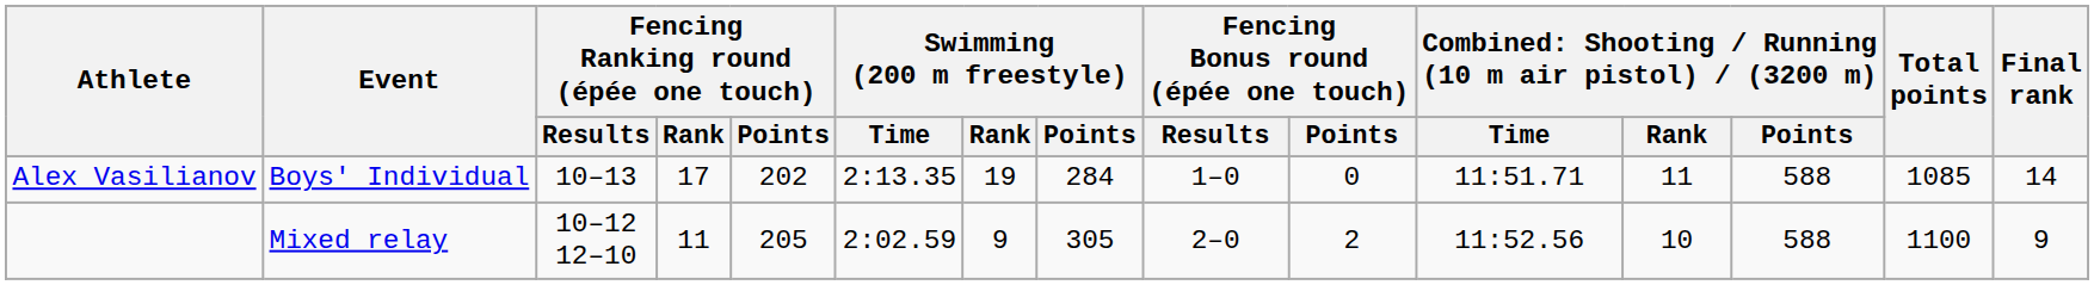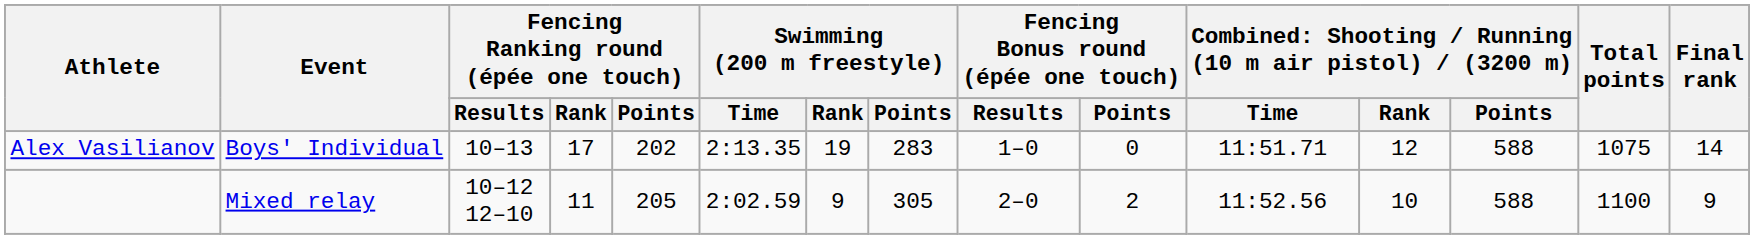 <table class="wikitable" style="font-size:90%;">
 <tr>
 <th rowspan=2>Athlete</th>
 <th rowspan=2>Event</th>
 <th colspan=3>Fencing<br>Ranking round<br><span>(épée one touch)</span></th>
 <th colspan=3>Swimming<br><span>(200 m freestyle)</span></th>
 <th colspan=2>Fencing<br>Bonus round<br><span>(épée one touch)</span></th>
 <th colspan=3>Combined: Shooting / Running<br><span>(10 m air pistol) / (3200 m)</span></th>
 <th rowspan=2>Total<br>points</th>
 <th rowspan=2>Final<br>rank</th>
 </tr>
 <tr style="font-size:95%">
 <th>Results</th>
 <th>Rank</th>
 <th>Points</th>
 <th>Time</th>
 <th>Rank</th>
 <th>Points</th>
 <th>Results</th>
 <th>Points</th>
 <th>Time</th>
 <th>Rank</th>
 <th>Points</th>
 </tr>
 <tr align=center>
 <td align=left><a href='#'>Alex Vasilianov</a></td>
 <td align=left><a href='#'>Boys' Individual</a></td>
 <td>10–13</td>
 <td>17</td>
 <td>202</td>
 <td>2:13.35</td>
 <td>19</td>
-<td>284</td>
+<td>283</td>
 <td>1–0</td>
 <td>0</td>
 <td>11:51.71</td>
-<td>11</td>
+<td>12</td>
 <td>588</td>
-<td>1085</td>
+<td>1075</td>
 <td>14</td>
 </tr>
 <tr align=center>
 <td align=left><br></td>
 <td align=left><a href='#'>Mixed relay</a></td>
 <td>10–12<br>12–10</td>
 <td>11</td>
 <td>205</td>
 <td>2:02.59</td>
 <td>9</td>
 <td>305</td>
 <td>2–0</td>
 <td>2</td>
 <td>11:52.56</td>
 <td>10</td>
 <td>588</td>
 <td>1100</td>
 <td>9</td>
 </tr>
 </table>
